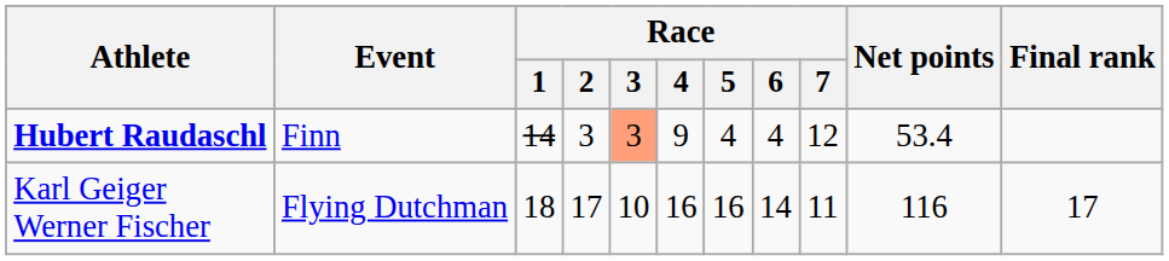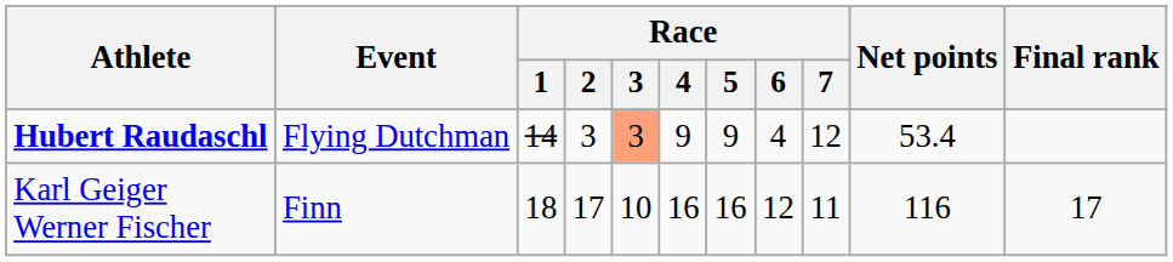 <table class="wikitable" style="font-size:90%">
 <tr>
 <th rowspan="2">Athlete</th>
 <th rowspan="2">Event</th>
 <th colspan=7>Race</th>
 <th rowspan=2>Net points</th>
 <th rowspan=2>Final rank</th>
 </tr>
 <tr style="font-size:95%">
 <th>1</th>
 <th>2</th>
 <th>3</th>
 <th>4</th>
 <th>5</th>
 <th>6</th>
 <th>7</th>
 </tr>
 <tr align=center>
 <td align=left><strong><a href='#'>Hubert Raudaschl</a></strong></td>
-<td align=left><a href='#'>Finn</a></td>
+<td align=left><a href='#'>Flying Dutchman</a></td>
 <td><s>14</s></td>
 <td>3</td>
 <td style="background: lightsalmon;">3</td>
 <td>9</td>
-<td>4</td>
+<td>9</td>
 <td>4</td>
 <td>12</td>
 <td>53.4</td>
 <td></td>
 </tr>
 <tr align=center>
 <td align=left><a href='#'>Karl Geiger</a><br><a href='#'>Werner Fischer</a></td>
-<td align=left><a href='#'>Flying Dutchman</a></td>
+<td align=left><a href='#'>Finn</a></td>
 <td>18</td>
 <td>17</td>
 <td>10</td>
 <td>16</td>
 <td>16</td>
-<td>14</td>
+<td>12</td>
 <td>11</td>
 <td>116</td>
 <td>17</td>
 </tr>
 </table>
